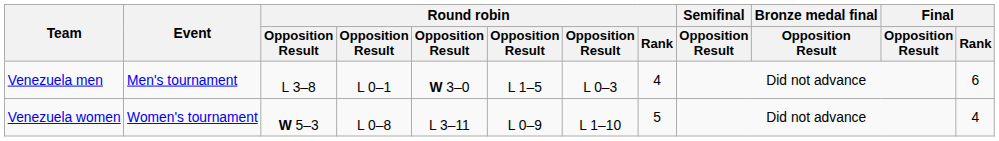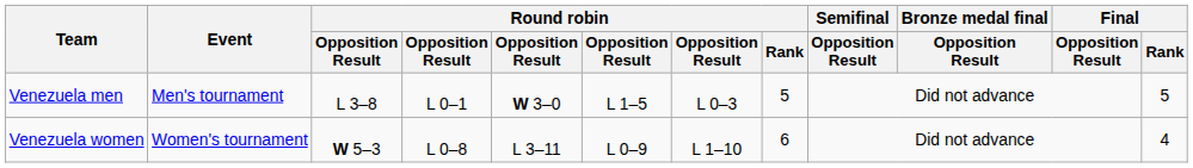 <table class=wikitable style=font-size:90%;text-align:center>
 <tr>
 <th rowspan=2>Team</th>
 <th rowspan=2>Event</th>
 <th colspan=6>Round robin</th>
 <th>Semifinal</th>
 <th>Bronze medal final</th>
 <th colspan=2>Final</th>
 </tr>
 <tr style=font-size:95%>
 <th>Opposition<br>Result</th>
 <th>Opposition<br>Result</th>
 <th>Opposition<br>Result</th>
 <th>Opposition<br>Result</th>
 <th>Opposition<br>Result</th>
 <th>Rank</th>
 <th>Opposition<br>Result</th>
 <th>Opposition<br>Result</th>
 <th>Opposition<br>Result</th>
 <th>Rank</th>
 </tr>
 <tr>
 <td align=left><a href='#'>Venezuela men</a></td>
 <td align=left><a href='#'>Men's tournament</a></td>
 <td><br>L 3–8</td>
 <td><br>L 0–1</td>
 <td><br><strong>W</strong> 3–0</td>
 <td><br>L 1–5</td>
 <td><br>L 0–3</td>
-<td>4</td>
+<td>5</td>
 <td colspan=3>Did not advance</td>
-<td>6</td>
+<td>5</td>
 </tr>
 <tr>
 <td align=left><a href='#'>Venezuela women</a></td>
 <td align=left><a href='#'>Women's tournament</a></td>
 <td><br><strong>W</strong> 5–3</td>
 <td><br>L 0–8</td>
 <td><br>L 3–11</td>
 <td><br>L 0–9</td>
 <td><br>L 1–10</td>
-<td>5</td>
+<td>6</td>
 <td colspan=3>Did not advance</td>
 <td>4</td>
 </tr>
 </table>
